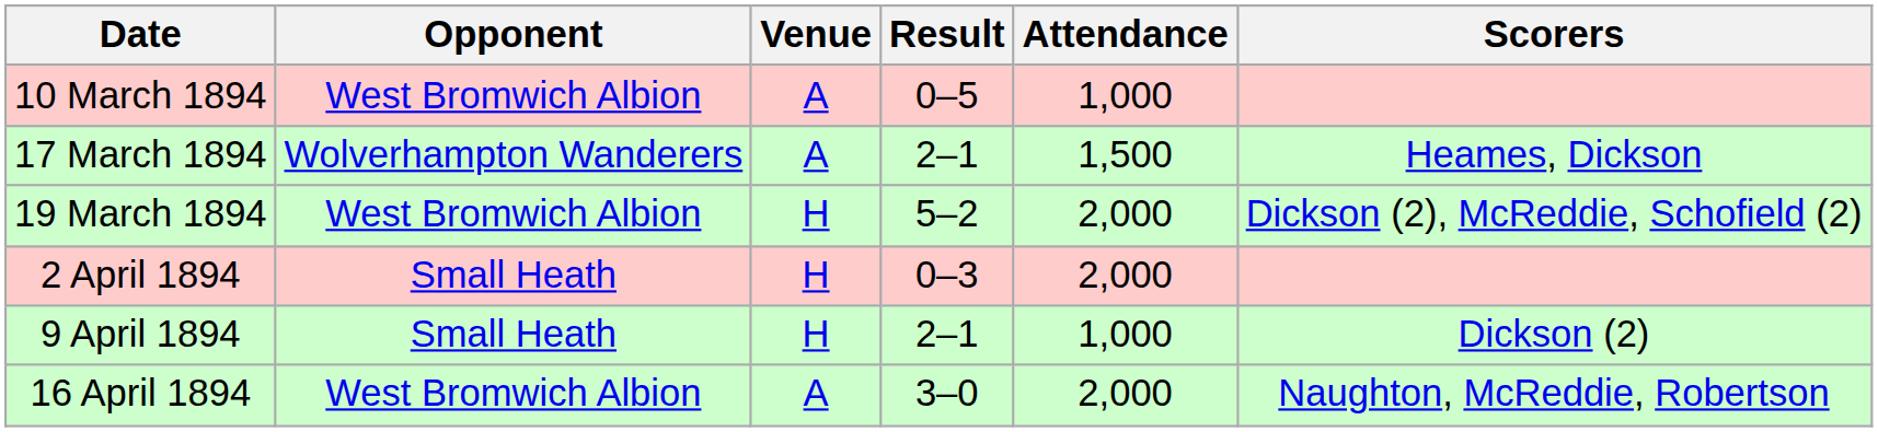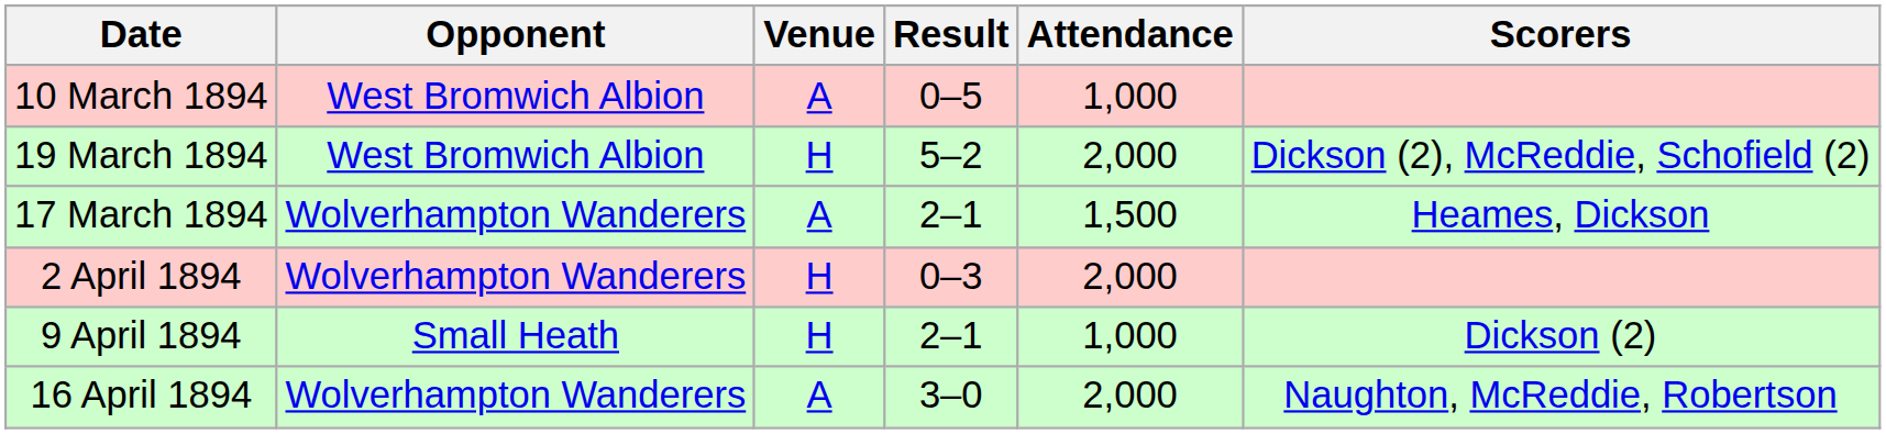 <table class="wikitable" style="font-size:100%; text-align:center">
 <tr>
 <th>Date</th>
 <th>Opponent</th>
 <th>Venue</th>
 <th>Result</th>
 <th>Attendance</th>
 <th>Scorers</th>
 </tr>
 <tr style="background-color: #FFCCCC;">
 <td>10 March 1894</td>
 <td><a href='#'>West Bromwich Albion</a></td>
 <td><a href='#'>A</a></td>
 <td>0–5</td>
 <td>1,000</td>
 <td></td>
 </tr>
 <tr style="background-color: #CCFFCC;">
+<td>19 March 1894</td>
+<td><a href='#'>West Bromwich Albion</a></td>
+<td><a href='#'>H</a></td>
+<td>5–2</td>
+<td>2,000</td>
+<td><a href='#'>Dickson</a> (2), <a href='#'>McReddie</a>, <a href='#'>Schofield</a> (2)</td>
+</tr>
+<tr style="background-color: #CCFFCC;">
 <td>17 March 1894</td>
 <td><a href='#'>Wolverhampton Wanderers</a></td>
 <td><a href='#'>A</a></td>
 <td>2–1</td>
 <td>1,500</td>
 <td><a href='#'>Heames</a>, <a href='#'>Dickson</a></td>
 </tr>
-<tr style="background-color: #CCFFCC;">
-<td>19 March 1894</td>
-<td><a href='#'>West Bromwich Albion</a></td>
-<td><a href='#'>H</a></td>
-<td>5–2</td>
-<td>2,000</td>
-<td><a href='#'>Dickson</a> (2), <a href='#'>McReddie</a>, <a href='#'>Schofield</a> (2)</td>
-</tr>
 <tr style="background-color: #FFCCCC;">
 <td>2 April 1894</td>
-<td><a href='#'>Small Heath</a></td>
+<td><a href='#'>Wolverhampton Wanderers</a></td>
 <td><a href='#'>H</a></td>
 <td>0–3</td>
 <td>2,000</td>
 <td></td>
 </tr>
 <tr style="background-color: #CCFFCC;">
 <td>9 April 1894</td>
 <td><a href='#'>Small Heath</a></td>
 <td><a href='#'>H</a></td>
 <td>2–1</td>
 <td>1,000</td>
 <td><a href='#'>Dickson</a> (2)</td>
 </tr>
 <tr style="background-color: #CCFFCC;">
 <td>16 April 1894</td>
-<td><a href='#'>West Bromwich Albion</a></td>
+<td><a href='#'>Wolverhampton Wanderers</a></td>
 <td><a href='#'>A</a></td>
 <td>3–0</td>
 <td>2,000</td>
 <td><a href='#'>Naughton</a>, <a href='#'>McReddie</a>, <a href='#'>Robertson</a></td>
 </tr>
 </table>
